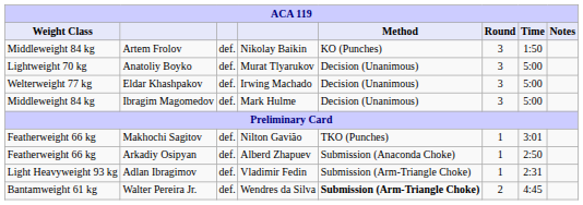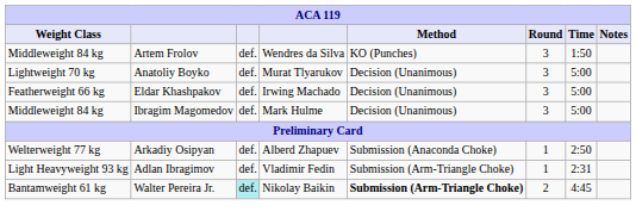 <table class="wikitable" style="font-size: 80%;">
 <tr>
 <th colspan="8" style="background-color: #ccf; color: #000080; text-align: center;"><strong>ACA 119</strong></th>
 </tr>
 <tr>
 <th colspan="1" style="background-color: #E6E8FA; color: #000000; text-align: center;">Weight Class</th>
 <th colspan="1" style="background-color: #E6E8FA; color: #000000; text-align: center;"></th>
 <th colspan="1" style="background-color: #E6E8FA; color: #000000; text-align: center;"></th>
 <th colspan="1" style="background-color: #E6E8FA; color: #000000; text-align: center;"></th>
 <th colspan="1" style="background-color: #E6E8FA; color: #000000; text-align: center;">Method</th>
 <th colspan="1" style="background-color: #E6E8FA; color: #000000; text-align: center;">Round</th>
 <th colspan="1" style="background-color: #E6E8FA; color: #000000; text-align: center;">Time</th>
 <th colspan="1" style="background-color: #E6E8FA; color: #000000; text-align: center;">Notes</th>
 </tr>
 <tr>
 <td>Middleweight 84 kg</td>
 <td> Artem Frolov</td>
 <td>def.</td>
-<td> Nikolay Baikin</td>
+<td> Wendres da Silva</td>
 <td>KO (Punches)</td>
 <td align=center>3</td>
 <td align=center>1:50</td>
 <td></td>
 </tr>
 <tr>
 <td>Lightweight 70 kg</td>
 <td> Anatoliy Boyko</td>
 <td>def.</td>
 <td> Murat Tlyarukov</td>
 <td>Decision (Unanimous)</td>
 <td align=center>3</td>
 <td align=center>5:00</td>
 <td></td>
 </tr>
 <tr>
-<td>Welterweight 77 kg</td>
+<td>Featherweight 66 kg</td>
 <td> Eldar Khashpakov</td>
 <td>def.</td>
 <td> Irwing Machado</td>
 <td>Decision (Unanimous)</td>
 <td align=center>3</td>
 <td align=center>5:00</td>
 <td></td>
 </tr>
 <tr>
 <td>Middleweight 84 kg</td>
 <td> Ibragim Magomedov</td>
 <td>def.</td>
 <td> Mark Hulme</td>
 <td>Decision (Unanimous)</td>
 <td align=center>3</td>
 <td align=center>5:00</td>
 <td></td>
 </tr>
 <tr>
 <th colspan="8" style="background-color: #ccf; color: #000080; text-align: center;"><strong>Preliminary Card</strong></th>
 </tr>
 <tr>
-<td>Featherweight 66 kg</td>
-<td> Makhochi Sagitov</td>
-<td>def.</td>
-<td> Nilton Gavião</td>
-<td>TKO (Punches)</td>
-<td align=center>1</td>
-<td align=center>3:01</td>
-<td></td>
-</tr>
-<tr>
-<td>Featherweight 66 kg</td>
+<td>Welterweight 77 kg</td>
 <td> Arkadiy Osipyan</td>
 <td>def.</td>
 <td> Alberd Zhapuev</td>
 <td>Submission (Anaconda Choke)</td>
 <td align=center>1</td>
 <td align=center>2:50</td>
 <td></td>
 </tr>
 <tr>
 <td>Light Heavyweight 93 kg</td>
 <td> Adlan Ibragimov</td>
 <td>def.</td>
 <td> Vladimir Fedin</td>
 <td>Submission (Arm-Triangle Choke)</td>
 <td align=center>1</td>
 <td align=center>2:31</td>
 <td></td>
 </tr>
 <tr>
 <td>Bantamweight 61 kg</td>
 <td> Walter Pereira Jr.</td>
-<td>def.</td>
-<td> Wendres da Silva</td>
+<td style="background: paleturquoise;">def.</td>
+<td> Nikolay Baikin</td>
 <td><strong>Submission (Arm-Triangle Choke)</strong></td>
 <td align=center>2</td>
 <td align=center>4:45</td>
 <td></td>
 </tr>
 </table>
